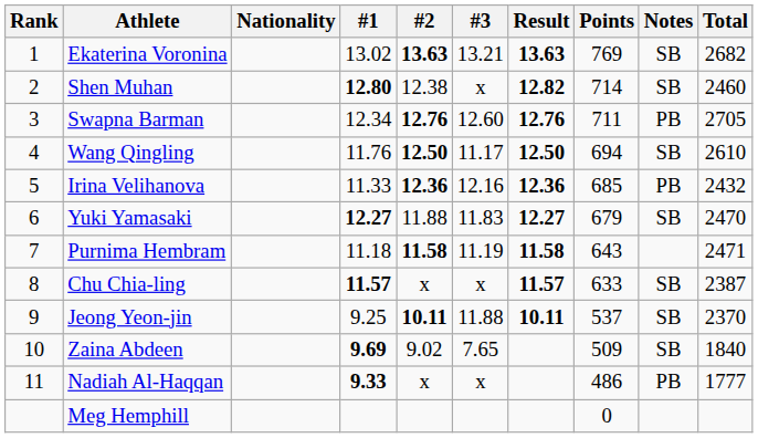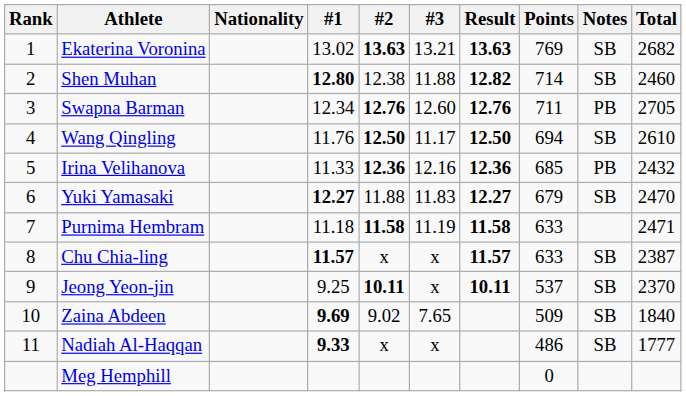 <table class="wikitable sortable" style="text-align:center">
 <tr>
 <th>Rank</th>
 <th>Athlete</th>
 <th>Nationality</th>
 <th>#1</th>
 <th>#2</th>
 <th>#3</th>
 <th>Result</th>
 <th>Points</th>
 <th>Notes</th>
 <th>Total</th>
 </tr>
 <tr>
 <td>1</td>
 <td align=left><a href='#'>Ekaterina Voronina</a></td>
 <td align=left></td>
 <td>13.02</td>
 <td><strong>13.63</strong></td>
 <td>13.21</td>
 <td><strong>13.63</strong></td>
 <td>769</td>
 <td>SB</td>
 <td>2682</td>
 </tr>
 <tr>
 <td>2</td>
 <td align=left><a href='#'>Shen Muhan</a></td>
 <td align=left></td>
 <td><strong>12.80</strong></td>
 <td>12.38</td>
-<td>x</td>
+<td>11.88</td>
 <td><strong>12.82</strong></td>
 <td>714</td>
 <td>SB</td>
 <td>2460</td>
 </tr>
 <tr>
 <td>3</td>
 <td align=left><a href='#'>Swapna Barman</a></td>
 <td align=left></td>
 <td>12.34</td>
 <td><strong>12.76</strong></td>
 <td>12.60</td>
 <td><strong>12.76</strong></td>
 <td>711</td>
 <td>PB</td>
 <td>2705</td>
 </tr>
 <tr>
 <td>4</td>
 <td align=left><a href='#'>Wang Qingling</a></td>
 <td align=left></td>
 <td>11.76</td>
 <td><strong>12.50</strong></td>
 <td>11.17</td>
 <td><strong>12.50</strong></td>
 <td>694</td>
 <td>SB</td>
 <td>2610</td>
 </tr>
 <tr>
 <td>5</td>
 <td align=left><a href='#'>Irina Velihanova</a></td>
 <td align=left></td>
 <td>11.33</td>
 <td><strong>12.36</strong></td>
 <td>12.16</td>
 <td><strong>12.36</strong></td>
 <td>685</td>
 <td>PB</td>
 <td>2432</td>
 </tr>
 <tr>
 <td>6</td>
 <td align=left><a href='#'>Yuki Yamasaki</a></td>
 <td align=left></td>
 <td><strong>12.27</strong></td>
 <td>11.88</td>
 <td>11.83</td>
 <td><strong>12.27</strong></td>
 <td>679</td>
 <td>SB</td>
 <td>2470</td>
 </tr>
 <tr>
 <td>7</td>
 <td align=left><a href='#'>Purnima Hembram</a></td>
 <td align=left></td>
 <td>11.18</td>
 <td><strong>11.58</strong></td>
 <td>11.19</td>
 <td><strong>11.58</strong></td>
-<td>643</td>
+<td>633</td>
 <td></td>
 <td>2471</td>
 </tr>
 <tr>
 <td>8</td>
 <td align=left><a href='#'>Chu Chia-ling</a></td>
 <td align=left></td>
 <td><strong>11.57</strong></td>
 <td>x</td>
 <td>x</td>
 <td><strong>11.57</strong></td>
 <td>633</td>
 <td>SB</td>
 <td>2387</td>
 </tr>
 <tr>
 <td>9</td>
 <td align=left><a href='#'>Jeong Yeon-jin</a></td>
 <td align=left></td>
 <td>9.25</td>
 <td><strong>10.11</strong></td>
-<td>11.88</td>
+<td>x</td>
 <td><strong>10.11</strong></td>
 <td>537</td>
 <td>SB</td>
 <td>2370</td>
 </tr>
 <tr>
 <td>10</td>
 <td align=left><a href='#'>Zaina Abdeen</a></td>
 <td align=left></td>
 <td><strong>9.69</strong></td>
 <td>9.02</td>
 <td>7.65</td>
 <td><strong></strong></td>
 <td>509</td>
 <td>SB</td>
 <td>1840</td>
 </tr>
 <tr>
 <td>11</td>
 <td align=left><a href='#'>Nadiah Al-Haqqan</a></td>
 <td align=left></td>
 <td><strong>9.33</strong></td>
 <td>x</td>
 <td>x</td>
 <td><strong></strong></td>
 <td>486</td>
-<td>PB</td>
+<td>SB</td>
 <td>1777</td>
 </tr>
 <tr>
 <td></td>
 <td align=left><a href='#'>Meg Hemphill</a></td>
 <td align=left></td>
 <td></td>
 <td></td>
 <td></td>
 <td><strong></strong></td>
 <td>0</td>
 <td></td>
 <td></td>
 </tr>
 </table>
